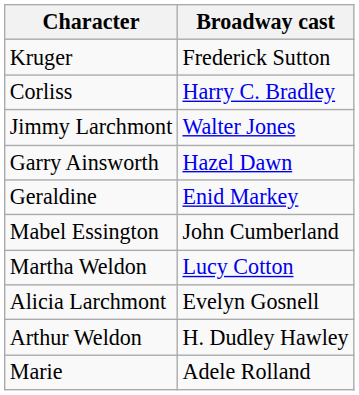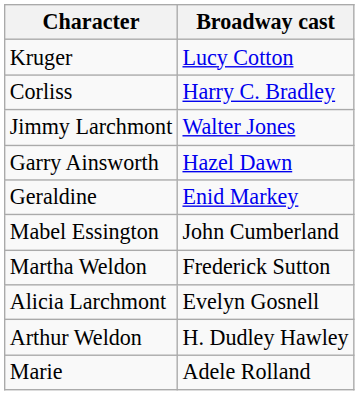 <table class="wikitable">
 <tr>
 <th scope="col">Character</th>
 <th scope="col">Broadway cast</th>
 </tr>
 <tr>
 <td>Kruger</td>
-<td>Frederick Sutton</td>
+<td><a href='#'>Lucy Cotton</a></td>
 </tr>
 <tr>
 <td>Corliss</td>
 <td><a href='#'>Harry C. Bradley</a></td>
 </tr>
 <tr>
 <td>Jimmy Larchmont</td>
 <td><a href='#'>Walter Jones</a></td>
 </tr>
 <tr>
 <td>Garry Ainsworth</td>
 <td><a href='#'>Hazel Dawn</a></td>
 </tr>
 <tr>
 <td>Geraldine</td>
 <td><a href='#'>Enid Markey</a></td>
 </tr>
 <tr>
 <td>Mabel Essington</td>
 <td>John Cumberland</td>
 </tr>
 <tr>
 <td>Martha Weldon</td>
-<td><a href='#'>Lucy Cotton</a></td>
+<td>Frederick Sutton</td>
 </tr>
 <tr>
 <td>Alicia Larchmont</td>
 <td>Evelyn Gosnell</td>
 </tr>
 <tr>
 <td>Arthur Weldon</td>
 <td>H. Dudley Hawley</td>
 </tr>
 <tr>
 <td>Marie</td>
 <td>Adele Rolland</td>
 </tr>
 </table>
